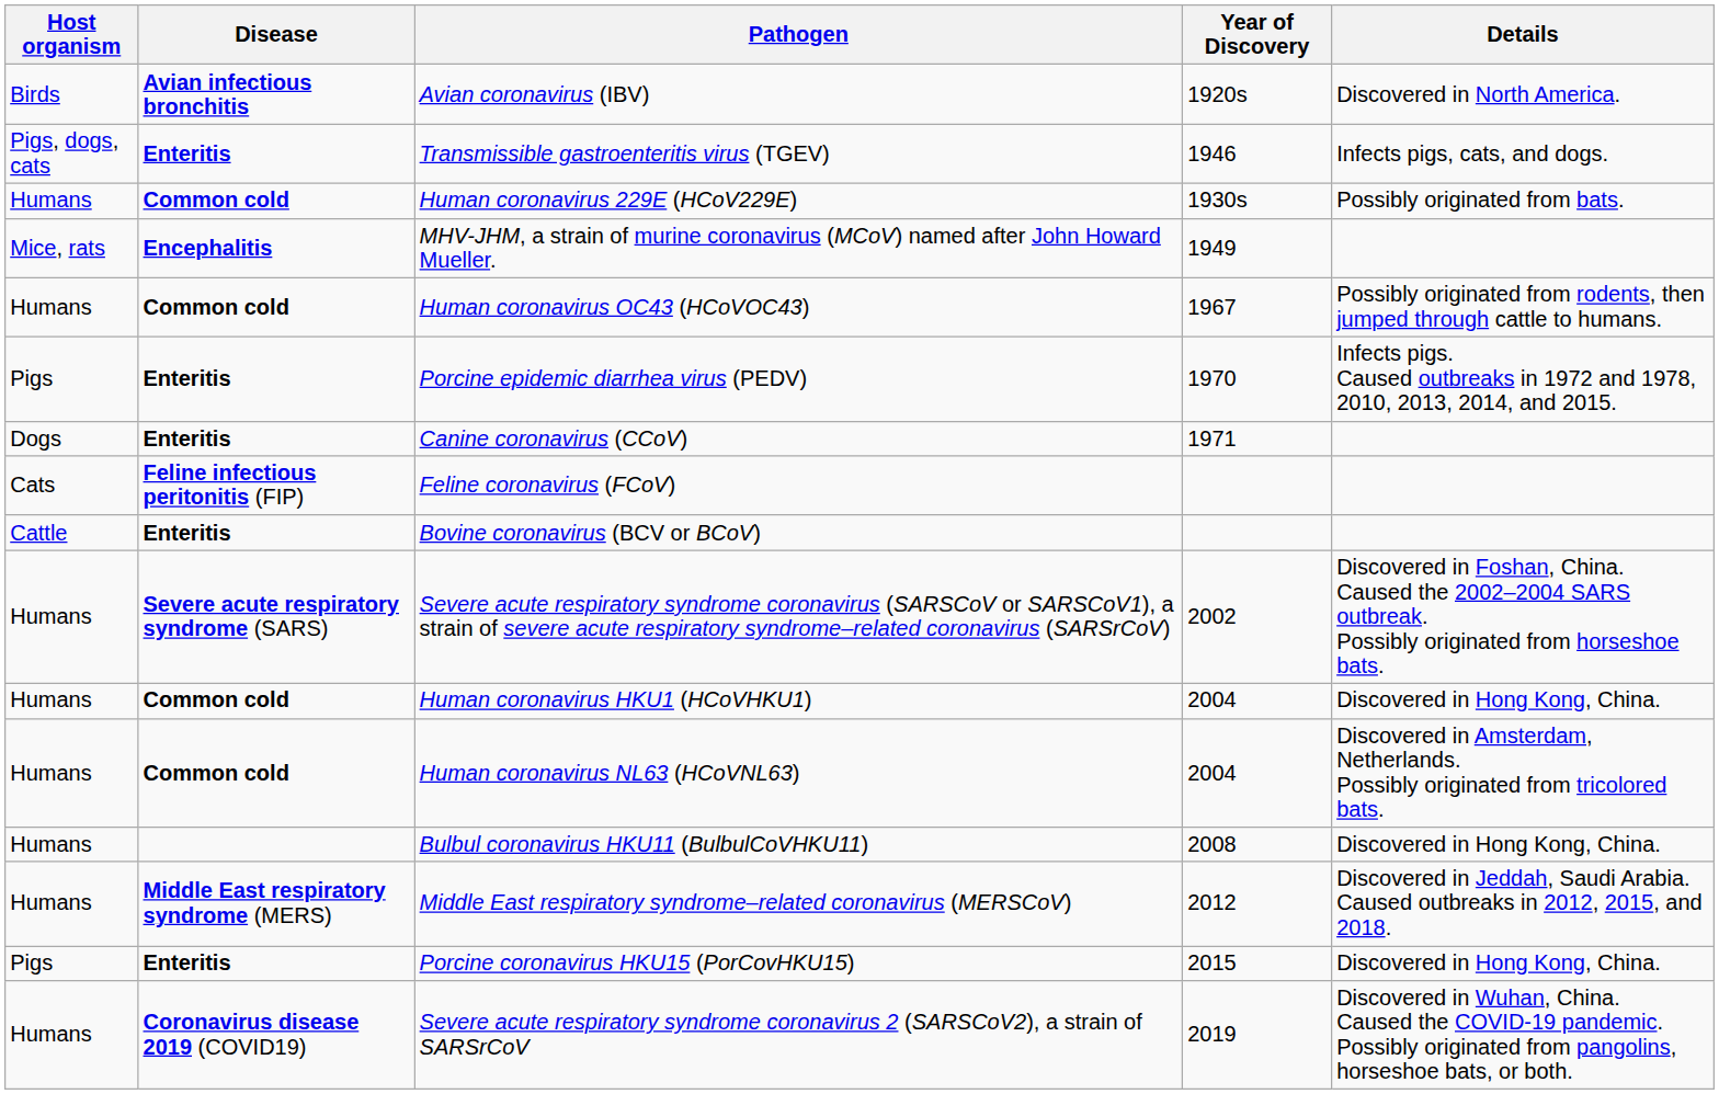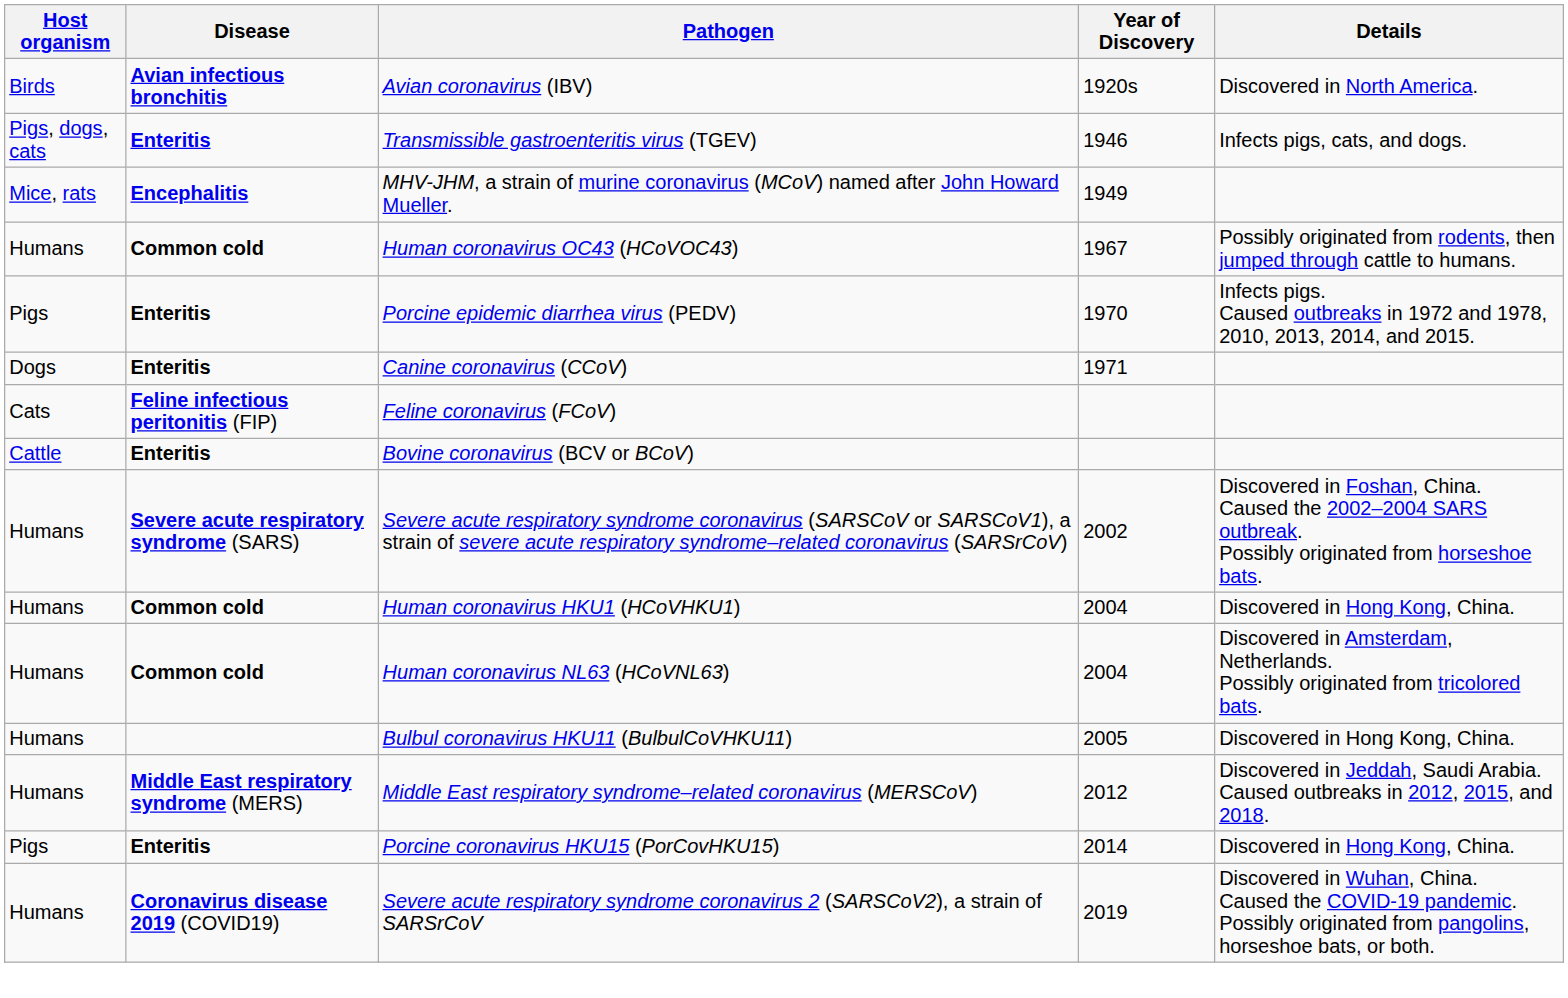 <table class="wikitable sortable">
 <tr>
 <th><a href='#'>Host organism</a></th>
 <th>Disease</th>
 <th><a href='#'>Pathogen</a></th>
 <th>Year of Discovery</th>
 <th class="unsortable">Details</th>
 </tr>
 <tr>
 <td><a href='#'>Birds</a></td>
 <td><strong><a href='#'>Avian infectious bronchitis</a></strong></td>
 <td><em><a href='#'>Avian coronavirus</a></em> (IBV)</td>
 <td>1920s </td>
 <td>Discovered in <a href='#'>North America</a>.</td>
 </tr>
 <tr>
 <td><a href='#'>Pigs</a>, <a href='#'>dogs</a>, <a href='#'>cats</a></td>
 <td><strong><a href='#'>Enteritis</a></strong></td>
 <td><em><a href='#'>Transmissible gastroenteritis virus</a></em> (TGEV)</td>
 <td>1946 </td>
 <td>Infects pigs, cats, and dogs.</td>
-</tr>
-<tr>
-<td><a href='#'>Humans</a></td>
-<td><strong><a href='#'>Common cold</a></strong></td>
-<td><em><a href='#'>Human coronavirus 229E</a></em> (<em>HCoV229E</em>)</td>
-<td>1930s </td>
-<td>Possibly originated from <a href='#'>bats</a>.</td>
 </tr>
 <tr>
 <td><a href='#'>Mice</a>, <a href='#'>rats</a></td>
 <td><strong><a href='#'>Encephalitis</a></strong></td>
 <td><em>MHV-JHM</em>, a strain of <a href='#'>murine coronavirus</a> (<em>MCoV</em>) named after <a href='#'>John Howard Mueller</a>.</td>
 <td>1949</td>
 <td></td>
 </tr>
 <tr>
 <td>Humans</td>
 <td><strong>Common cold</strong></td>
 <td><em><a href='#'>Human coronavirus OC43</a></em> (<em>HCoVOC43</em>)</td>
 <td>1967</td>
 <td>Possibly originated from <a href='#'>rodents</a>, then <a href='#'>jumped through</a> cattle to humans.</td>
 </tr>
 <tr>
 <td>Pigs</td>
 <td><strong>Enteritis</strong></td>
 <td><em><a href='#'>Porcine epidemic diarrhea virus</a></em> (PEDV)</td>
 <td>1970</td>
 <td>Infects pigs. <br>Caused <a href='#'>outbreaks</a> in 1972 and 1978, 2010, 2013, 2014, and 2015.</td>
 </tr>
 <tr>
 <td>Dogs</td>
 <td><strong>Enteritis</strong></td>
 <td><em><a href='#'>Canine coronavirus</a></em> (<em>CCoV</em>)</td>
 <td>1971</td>
 <td></td>
 </tr>
 <tr>
 <td>Cats</td>
 <td><strong><a href='#'>Feline infectious peritonitis</a></strong> (FIP)</td>
 <td><em><a href='#'>Feline coronavirus</a></em> (<em>FCoV</em>)</td>
 <td></td>
 <td></td>
 </tr>
 <tr>
 <td><a href='#'>Cattle</a></td>
 <td><strong>Enteritis</strong></td>
 <td><em><a href='#'>Bovine coronavirus</a></em> (BCV or <em>BCoV</em>)</td>
 <td></td>
 <td></td>
 </tr>
 <tr>
 <td>Humans</td>
 <td><strong><a href='#'>Severe acute respiratory syndrome</a></strong> (SARS)</td>
 <td><em><a href='#'>Severe acute respiratory syndrome coronavirus</a></em> (<em>SARSCoV</em> or <em>SARSCoV1</em>), a strain of <em><a href='#'>severe acute respiratory syndrome–related coronavirus</a></em> (<em>SARSrCoV</em>)</td>
 <td>2002</td>
 <td>Discovered in <a href='#'>Foshan</a>, China. <br>Caused the <a href='#'>2002–2004 SARS outbreak</a>. <br>Possibly originated from <a href='#'>horseshoe bats</a>.</td>
 </tr>
 <tr>
 <td>Humans</td>
 <td><strong>Common cold</strong></td>
 <td><em><a href='#'>Human coronavirus HKU1</a></em> (<em>HCoVHKU1</em>)</td>
 <td>2004</td>
 <td>Discovered in <a href='#'>Hong Kong</a>, China.</td>
 </tr>
 <tr>
 <td>Humans</td>
 <td><strong>Common cold</strong></td>
 <td><em><a href='#'>Human coronavirus NL63</a></em> (<em>HCoVNL63</em>)</td>
 <td>2004</td>
 <td>Discovered in <a href='#'>Amsterdam</a>, Netherlands. <br>Possibly originated from <a href='#'>tricolored bats</a>.</td>
 </tr>
 <tr>
 <td>Humans</td>
 <td></td>
 <td><em><a href='#'>Bulbul coronavirus HKU11</a></em> (<em>BulbulCoVHKU11</em>)</td>
-<td>2008</td>
+<td>2005</td>
 <td>Discovered in Hong Kong, China.</td>
 </tr>
 <tr>
 <td>Humans</td>
 <td><strong><a href='#'>Middle East respiratory syndrome</a></strong> (MERS)</td>
 <td><em><a href='#'>Middle East respiratory syndrome–related coronavirus</a></em> (<em>MERSCoV</em>)</td>
 <td>2012</td>
 <td>Discovered in <a href='#'>Jeddah</a>, Saudi Arabia. <br>Caused outbreaks in <a href='#'>2012</a>, <a href='#'>2015</a>, and <a href='#'>2018</a>.</td>
 </tr>
 <tr>
 <td>Pigs</td>
 <td><strong>Enteritis</strong></td>
 <td><em><a href='#'>Porcine coronavirus HKU15</a></em> (<em>PorCovHKU15</em>)</td>
-<td>2015</td>
+<td>2014</td>
 <td>Discovered in <a href='#'>Hong Kong</a>, China.</td>
 </tr>
 <tr>
 <td>Humans</td>
 <td><strong><a href='#'>Coronavirus disease 2019</a></strong> (COVID19)</td>
 <td><em><a href='#'>Severe acute respiratory syndrome coronavirus 2</a></em> (<em>SARSCoV2</em>), a strain of <em>SARSrCoV</em></td>
 <td>2019</td>
 <td>Discovered in <a href='#'>Wuhan</a>, China. <br>Caused the <a href='#'>COVID-19 pandemic</a>. <br>Possibly originated from <a href='#'>pangolins</a>, horseshoe bats, or both.</td>
 </tr>
 </table>
